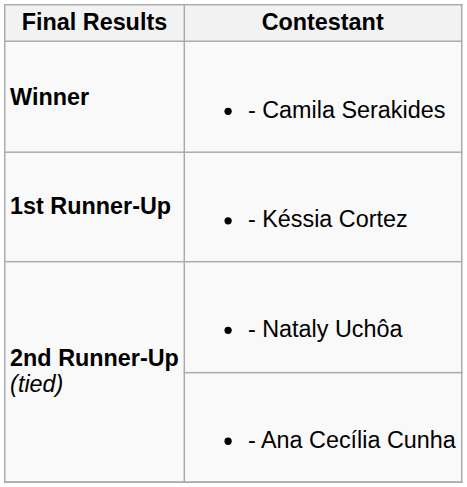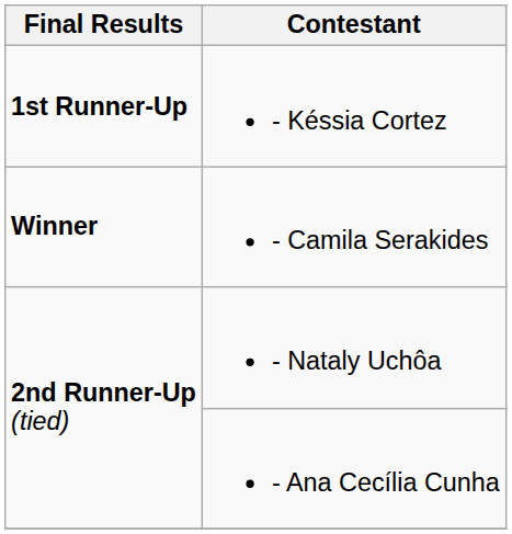 <table class="wikitable">
 <tr>
 <th>Final Results</th>
 <th>Contestant</th>
 </tr>
 <tr>
+<td><strong>1st Runner-Up</strong></td>
+<td><br><ul><li><strong></strong> - Késsia Cortez</li></ul></td>
+</tr>
+<tr>
 <td><strong>Winner</strong></td>
 <td><br><ul><li><strong></strong> - Camila Serakides</li></ul></td>
-</tr>
-<tr>
-<td><strong>1st Runner-Up</strong></td>
-<td><br><ul><li><strong></strong> - Késsia Cortez</li></ul></td>
 </tr>
 <tr>
 <td rowspan=2><strong>2nd Runner-Up</strong><br><em>(tied)</em></td>
 <td><br><ul><li><strong></strong> - Nataly Uchôa</li></ul></td>
 </tr>
 <tr>
 <td><br><ul><li><strong></strong> - Ana Cecília Cunha</li></ul></td>
 </tr>
 <tr>
 </tr>
 </table>
